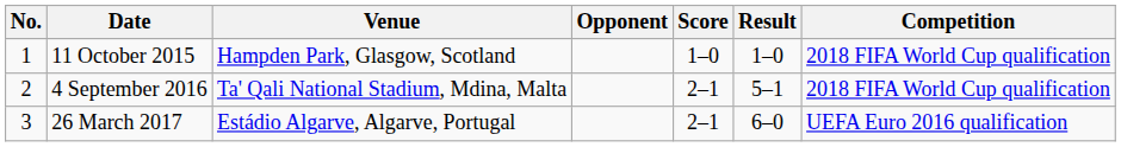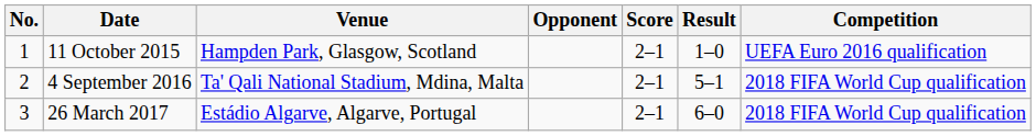 <table class="wikitable">
 <tr>
 <th>No.</th>
 <th>Date</th>
 <th>Venue</th>
 <th>Opponent</th>
 <th>Score</th>
 <th>Result</th>
 <th>Competition</th>
 </tr>
 <tr>
 <td align=center>1</td>
 <td>11 October 2015</td>
 <td><a href='#'>Hampden Park</a>, Glasgow, Scotland</td>
 <td></td>
+<td align=center>2–1</td>
 <td align=center>1–0</td>
-<td align=center>1–0</td>
-<td><a href='#'>2018 FIFA World Cup qualification</a></td>
+<td><a href='#'>UEFA Euro 2016 qualification</a></td>
 </tr>
 <tr>
 <td align=center>2</td>
 <td>4 September 2016</td>
 <td><a href='#'>Ta' Qali National Stadium</a>, Mdina, Malta</td>
 <td></td>
 <td align=center>2–1</td>
 <td align=center>5–1</td>
 <td><a href='#'>2018 FIFA World Cup qualification</a></td>
 </tr>
 <tr>
 <td align=center>3</td>
 <td>26 March 2017</td>
 <td><a href='#'>Estádio Algarve</a>, Algarve, Portugal</td>
 <td></td>
 <td align=center>2–1</td>
 <td align=center>6–0</td>
-<td><a href='#'>UEFA Euro 2016 qualification</a></td>
+<td><a href='#'>2018 FIFA World Cup qualification</a></td>
 </tr>
 </table>
